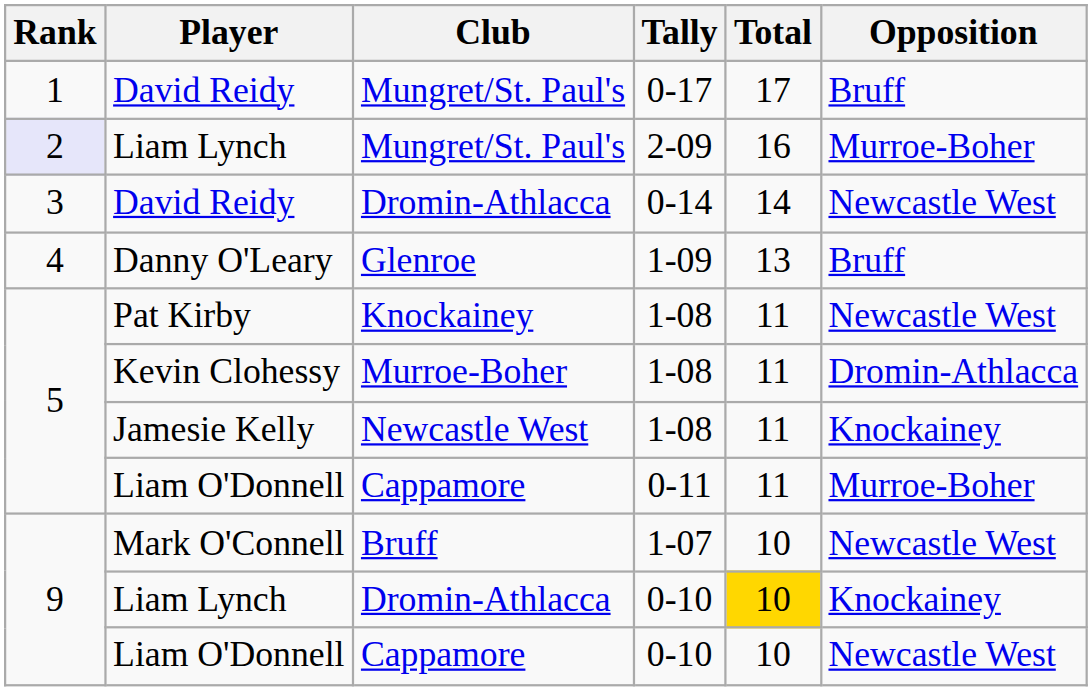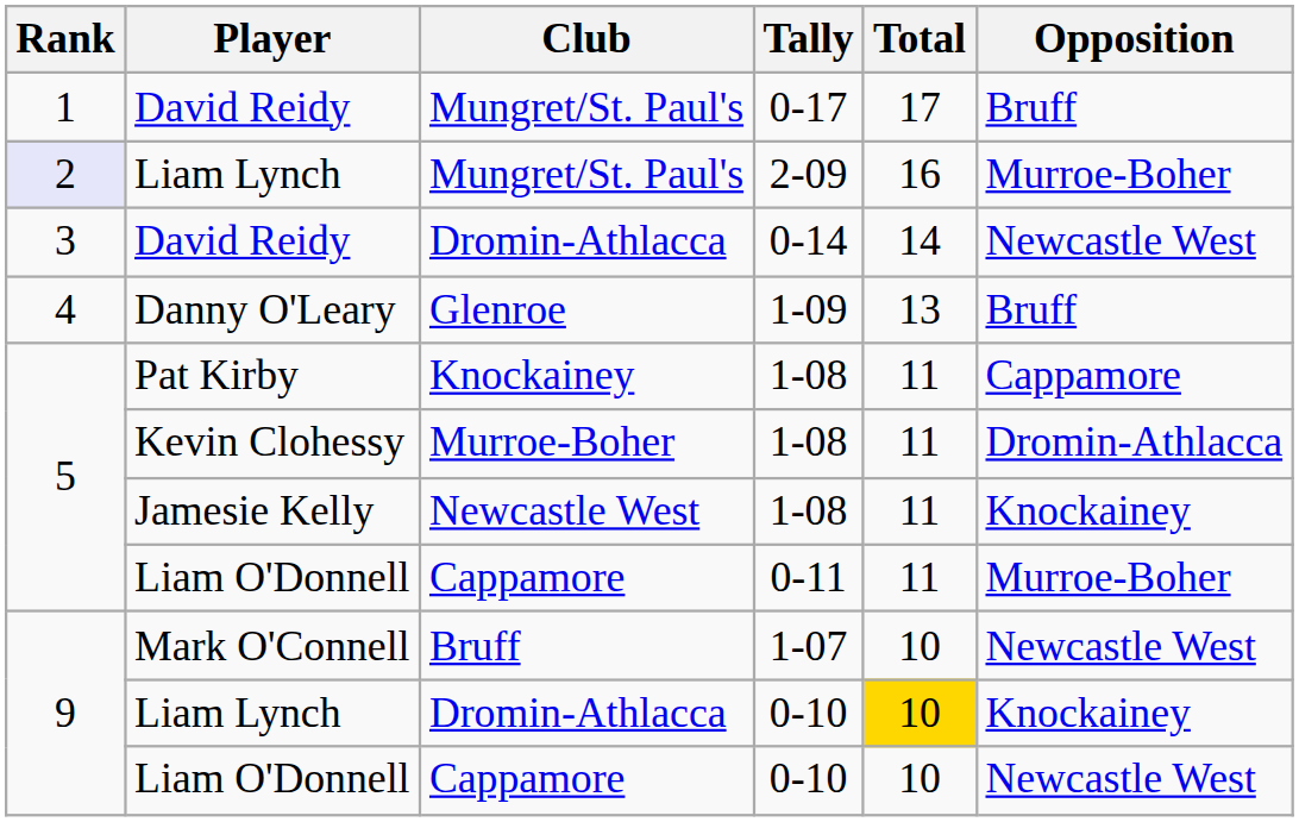 <table class="wikitable">
 <tr>
 <th>Rank</th>
 <th>Player</th>
 <th>Club</th>
 <th>Tally</th>
 <th>Total</th>
 <th>Opposition</th>
 </tr>
 <tr>
 <td rowspan="1" style="text-align:center;">1</td>
 <td><a href='#'>David Reidy</a></td>
 <td><a href='#'>Mungret/St. Paul's</a></td>
 <td align=center>0-17</td>
 <td align=center>17</td>
 <td><a href='#'>Bruff</a></td>
 </tr>
 <tr>
 <td rowspan="1" style="background: lavender; text-align:center;">2</td>
 <td>Liam Lynch</td>
 <td><a href='#'>Mungret/St. Paul's</a></td>
 <td align=center>2-09</td>
 <td align=center>16</td>
 <td><a href='#'>Murroe-Boher</a></td>
 </tr>
 <tr>
 <td rowspan="1" style="text-align:center;">3</td>
 <td><a href='#'>David Reidy</a></td>
 <td><a href='#'>Dromin-Athlacca</a></td>
 <td align=center>0-14</td>
 <td align=center>14</td>
 <td><a href='#'>Newcastle West</a></td>
 </tr>
 <tr>
 <td rowspan="1" style="text-align:center;">4</td>
 <td>Danny O'Leary</td>
 <td><a href='#'>Glenroe</a></td>
 <td align=center>1-09</td>
 <td align=center>13</td>
 <td><a href='#'>Bruff</a></td>
 </tr>
 <tr>
 <td rowspan="4" style="text-align:center;">5</td>
 <td>Pat Kirby</td>
 <td><a href='#'>Knockainey</a></td>
 <td align=center>1-08</td>
 <td align=center>11</td>
-<td><a href='#'>Newcastle West</a></td>
+<td><a href='#'>Cappamore</a></td>
 </tr>
 <tr>
 <td>Kevin Clohessy</td>
 <td><a href='#'>Murroe-Boher</a></td>
 <td align=center>1-08</td>
 <td align=center>11</td>
 <td><a href='#'>Dromin-Athlacca</a></td>
 </tr>
 <tr>
 <td>Jamesie Kelly</td>
 <td><a href='#'>Newcastle West</a></td>
 <td align=center>1-08</td>
 <td align=center>11</td>
 <td><a href='#'>Knockainey</a></td>
 </tr>
 <tr>
 <td>Liam O'Donnell</td>
 <td><a href='#'>Cappamore</a></td>
 <td align=center>0-11</td>
 <td align=center>11</td>
 <td><a href='#'>Murroe-Boher</a></td>
 </tr>
 <tr>
 <td rowspan="3" style="text-align:center;">9</td>
 <td>Mark O'Connell</td>
 <td><a href='#'>Bruff</a></td>
 <td align=center>1-07</td>
 <td align=center>10</td>
 <td><a href='#'>Newcastle West</a></td>
 </tr>
 <tr>
 <td>Liam Lynch</td>
 <td><a href='#'>Dromin-Athlacca</a></td>
 <td align=center>0-10</td>
 <td align=center style="background: gold;">10</td>
 <td><a href='#'>Knockainey</a></td>
 </tr>
 <tr>
 <td>Liam O'Donnell</td>
 <td><a href='#'>Cappamore</a></td>
 <td align=center>0-10</td>
 <td align=center>10</td>
 <td><a href='#'>Newcastle West</a></td>
 </tr>
 </table>
